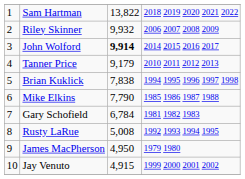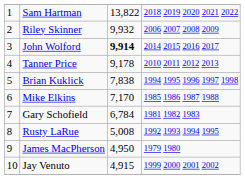 <table class="wikitable">
 <tr>
 </tr>
 <tr>
 <td>1</td>
 <td><a href='#'>Sam Hartman</a></td>
 <td><abbr>13,822</abbr></td>
 <td style="font-size:80%;"><a href='#'>2018</a> <a href='#'>2019</a> <a href='#'>2020</a> <a href='#'>2021</a> <a href='#'>2022</a></td>
 </tr>
 <tr>
 <td>2</td>
 <td><a href='#'>Riley Skinner</a></td>
 <td><abbr>9,932</abbr></td>
 <td style="font-size:80%;"><a href='#'>2006</a> <a href='#'>2007</a> <a href='#'>2008</a> <a href='#'>2009</a></td>
 </tr>
 <tr>
 <td>3</td>
 <td><a href='#'>John Wolford</a></td>
 <td><strong><abbr>9,914</abbr></strong></td>
 <td style="font-size:80%;"><a href='#'>2014</a> <a href='#'>2015</a> <a href='#'>2016</a> <a href='#'>2017</a></td>
 </tr>
 <tr>
 <td>4</td>
 <td><a href='#'>Tanner Price</a></td>
-<td><abbr>9,179</abbr></td>
+<td><abbr>9,178</abbr></td>
 <td style="font-size:80%;"><a href='#'>2010</a> <a href='#'>2011</a> <a href='#'>2012</a> <a href='#'>2013</a></td>
 </tr>
 <tr>
 <td>5</td>
 <td><a href='#'>Brian Kuklick</a></td>
 <td><abbr>7,838</abbr></td>
 <td style="font-size:80%;"><a href='#'>1994</a> <a href='#'>1995</a> <a href='#'>1996</a> <a href='#'>1997</a> <a href='#'>1998</a></td>
 </tr>
 <tr>
 <td>6</td>
 <td><a href='#'>Mike Elkins</a></td>
-<td><abbr>7,790</abbr></td>
+<td><abbr>7,170</abbr></td>
 <td style="font-size:80%;"><a href='#'>1985</a> <a href='#'>1986</a> <a href='#'>1987</a> <a href='#'>1988</a></td>
 </tr>
 <tr>
 <td>7</td>
 <td>Gary Schofield</td>
 <td><abbr>6,784</abbr></td>
 <td style="font-size:80%;"><a href='#'>1981</a> <a href='#'>1982</a> <a href='#'>1983</a></td>
 </tr>
 <tr>
 <td>8</td>
 <td><a href='#'>Rusty LaRue</a></td>
 <td><abbr>5,008</abbr></td>
 <td style="font-size:80%;"><a href='#'>1992</a> <a href='#'>1993</a> <a href='#'>1994</a> <a href='#'>1995</a></td>
 </tr>
 <tr>
 <td>9</td>
 <td><a href='#'>James MacPherson</a></td>
 <td><abbr>4,950</abbr></td>
 <td style="font-size:80%;"><a href='#'>1979</a> <a href='#'>1980</a></td>
 </tr>
 <tr>
 <td>10</td>
 <td>Jay Venuto</td>
 <td><abbr>4,915</abbr></td>
 <td style="font-size:80%;"><a href='#'>1999</a> <a href='#'>2000</a> <a href='#'>2001</a> <a href='#'>2002</a></td>
 </tr>
 <tr>
 </tr>
 </table>
